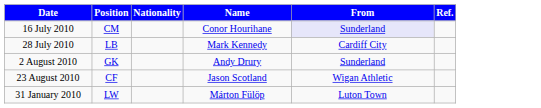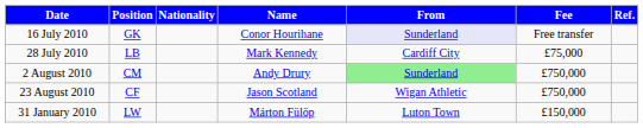 <table class="wikitable"  style="text-align:center; font-size:90%; ">
 <tr>
 <th style="background:blue; color:white; width:120px;">Date</th>
 <th style="background:blue; color:white; width:50px;">Position</th>
 <th style="background:blue; color:white; width:50px;">Nationality</th>
 <th style="background:blue; color:white; width:150px;">Name</th>
 <th style="background:blue; color:white; width:200px;">From</th>
+<th style="background:blue; color:white; width:110px;">Fee</th>
 <th style="background:blue; color:white; width:25px;">Ref.</th>
 </tr>
 <tr>
 <td>16 July 2010</td>
-<td><a href='#'>CM</a></td>
+<td><a href='#'>GK</a></td>
 <td></td>
 <td><a href='#'>Conor Hourihane</a></td>
 <td style="background: lavender;"> <a href='#'>Sunderland</a></td>
+<td>Free transfer</td>
 <td></td>
 </tr>
 <tr>
 <td>28 July 2010</td>
 <td><a href='#'>LB</a></td>
 <td></td>
 <td><a href='#'>Mark Kennedy</a></td>
 <td> <a href='#'>Cardiff City</a></td>
+<td>£75,000</td>
 <td></td>
 </tr>
 <tr>
 <td>2 August 2010</td>
-<td><a href='#'>GK</a></td>
+<td><a href='#'>CM</a></td>
 <td></td>
 <td><a href='#'>Andy Drury</a></td>
-<td> <a href='#'>Sunderland</a></td>
+<td style="background: lightgreen;"> <a href='#'>Sunderland</a></td>
+<td>£750,000</td>
 <td></td>
 </tr>
 <tr>
 <td>23 August 2010</td>
 <td><a href='#'>CF</a></td>
 <td></td>
 <td><a href='#'>Jason Scotland</a></td>
 <td> <a href='#'>Wigan Athletic</a></td>
+<td>£750,000</td>
 <td></td>
 </tr>
 <tr>
 <td>31 January 2010</td>
 <td><a href='#'>LW</a></td>
 <td></td>
 <td><a href='#'>Márton Fülöp</a></td>
 <td> <a href='#'>Luton Town</a></td>
+<td>£150,000</td>
 <td></td>
 </tr>
 </table>
